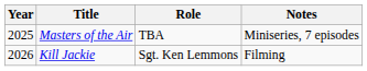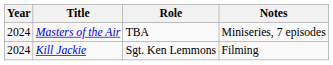 <table class="wikitable sortable">
 <tr>
 <th>Year</th>
 <th>Title</th>
 <th>Role</th>
 <th class="unsortable">Notes</th>
 </tr>
 <tr>
-<td>2025</td>
+<td>2024</td>
 <td><em><a href='#'>Masters of the Air</a></em></td>
 <td>TBA</td>
 <td>Miniseries, 7 episodes</td>
 </tr>
 <tr>
-<td>2026</td>
+<td>2024</td>
 <td><em><a href='#'>Kill Jackie</a></em></td>
 <td>Sgt. Ken Lemmons</td>
 <td>Filming</td>
 </tr>
 </table>
